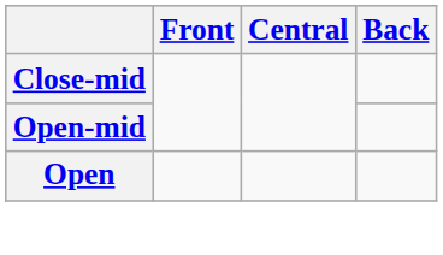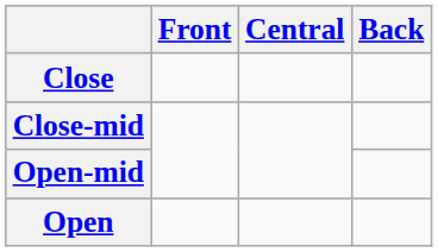 <table class="wikitable" style="text-align:center;">
 <tr>
 <th></th>
 <th><a href='#'>Front</a></th>
 <th><a href='#'>Central</a></th>
 <th><a href='#'>Back</a></th>
+</tr>
+<tr>
+<th><a href='#'>Close</a></th>
+<td> </td>
+<td></td>
+<td> </td>
 </tr>
 <tr>
 <th><a href='#'>Close-mid</a></th>
 <td rowspan="2"> </td>
 <td rowspan="2"></td>
 <td> </td>
 </tr>
 <tr>
 <th><a href='#'>Open-mid</a></th>
 <td> </td>
 </tr>
 <tr>
 <th><a href='#'>Open</a></th>
 <td></td>
 <td> </td>
 <td></td>
 </tr>
 </table>
